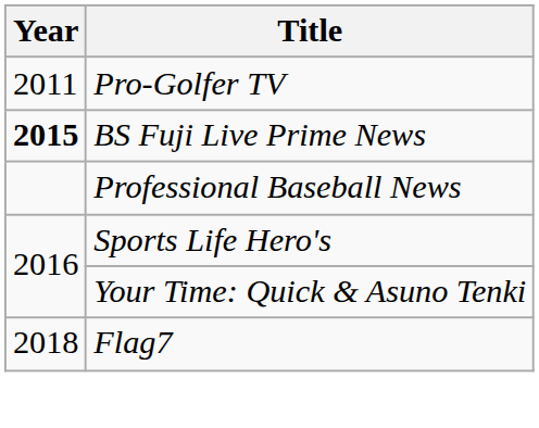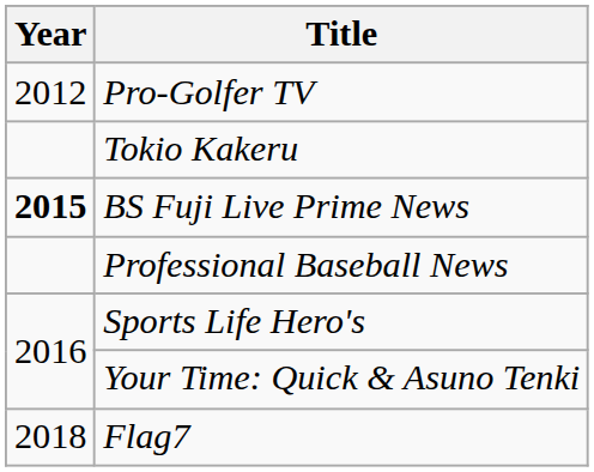 <table class="wikitable">
 <tr>
 <th>Year</th>
 <th>Title</th>
 </tr>
 <tr>
-<td>2011</td>
+<td>2012</td>
 <td><em>Pro-Golfer TV</em></td>
+</tr>
+<tr>
+<td></td>
+<td><em>Tokio Kakeru</em></td>
 </tr>
 <tr>
 <td><strong>2015</strong></td>
 <td><em>BS Fuji Live Prime News</em></td>
 </tr>
 <tr>
 <td></td>
 <td><em>Professional Baseball News</em></td>
 </tr>
 <tr>
 <td rowspan="2">2016</td>
 <td><em>Sports Life Hero's</em></td>
 </tr>
 <tr>
 <td><em>Your Time: Quick & Asuno Tenki</em></td>
 </tr>
 <tr>
 <td>2018</td>
 <td><em>Flag7</em></td>
 </tr>
 </table>
